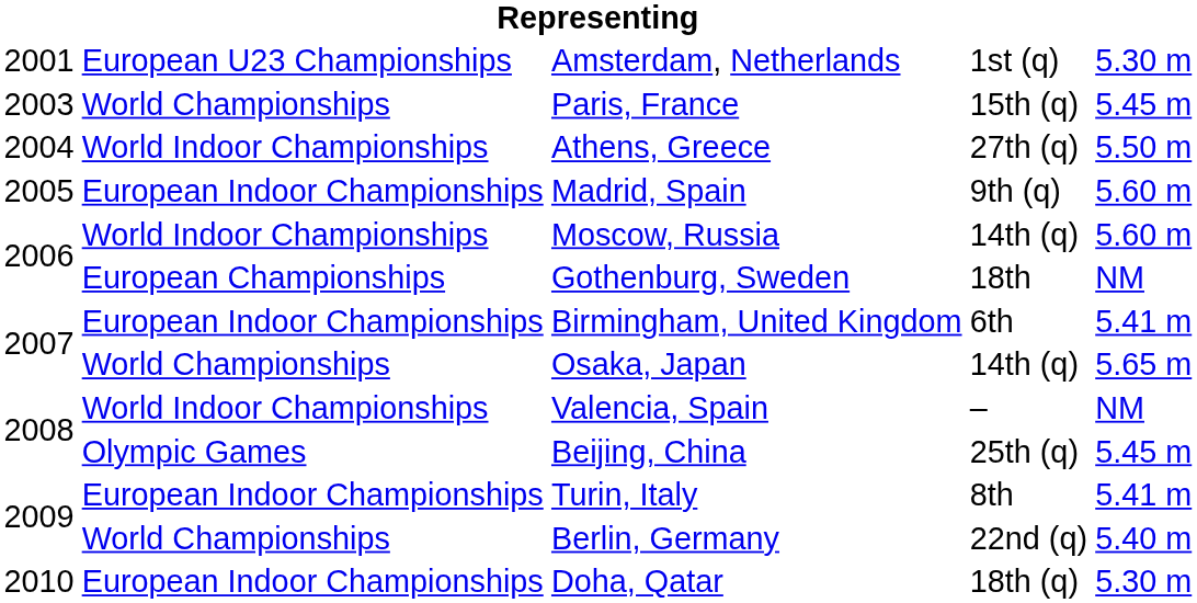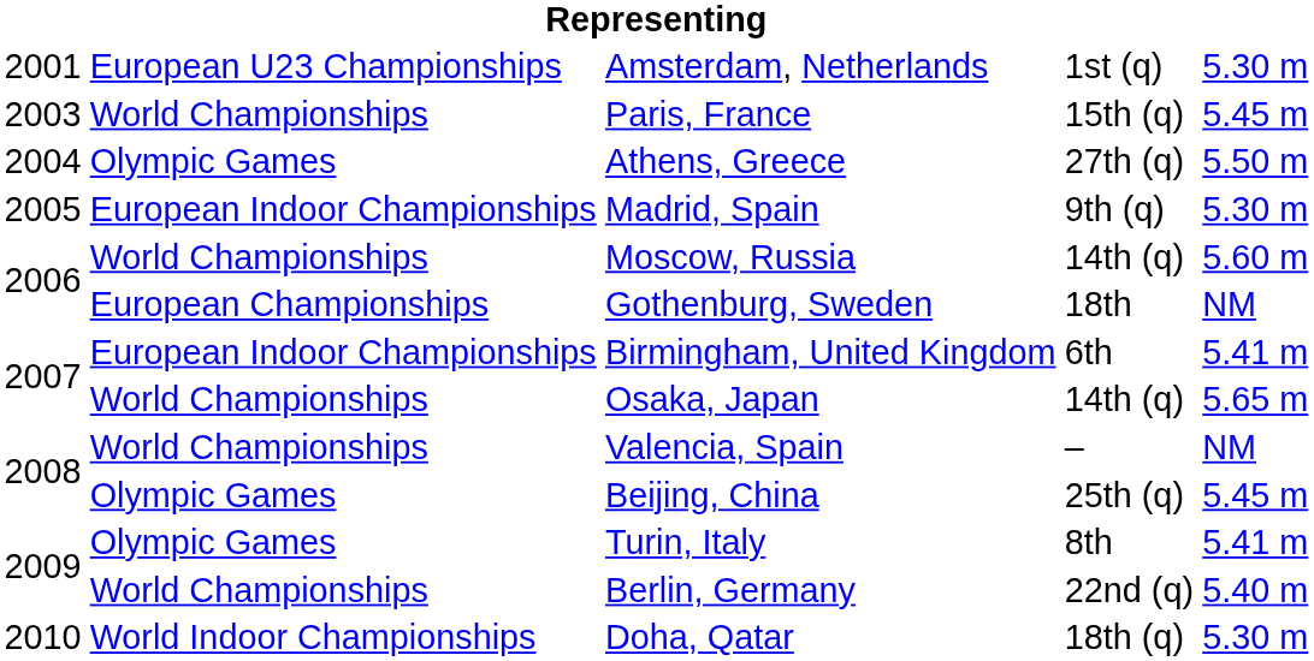 <table>
 <tr>
 <th colspan="5">Representing </th>
 </tr>
 <tr>
 <td>2001</td>
 <td><a href='#'>European U23 Championships</a></td>
 <td><a href='#'>Amsterdam</a>, <a href='#'>Netherlands</a></td>
 <td>1st (q)</td>
 <td><a href='#'>5.30 m</a></td>
 </tr>
 <tr>
 <td>2003</td>
 <td><a href='#'>World Championships</a></td>
 <td><a href='#'>Paris, France</a></td>
 <td>15th (q)</td>
 <td><a href='#'>5.45 m</a></td>
 </tr>
 <tr>
 <td>2004</td>
-<td><a href='#'>World Indoor Championships</a></td>
+<td><a href='#'>Olympic Games</a></td>
 <td><a href='#'>Athens, Greece</a></td>
 <td>27th (q)</td>
 <td><a href='#'>5.50 m</a></td>
 </tr>
 <tr>
 <td>2005</td>
 <td><a href='#'>European Indoor Championships</a></td>
 <td><a href='#'>Madrid, Spain</a></td>
 <td>9th (q)</td>
-<td><a href='#'>5.60 m</a></td>
+<td><a href='#'>5.30 m</a></td>
 </tr>
 <tr>
 <td rowspan=2>2006</td>
-<td><a href='#'>World Indoor Championships</a></td>
+<td><a href='#'>World Championships</a></td>
 <td><a href='#'>Moscow, Russia</a></td>
 <td>14th (q)</td>
 <td><a href='#'>5.60 m</a></td>
 </tr>
 <tr>
 <td><a href='#'>European Championships</a></td>
 <td><a href='#'>Gothenburg, Sweden</a></td>
 <td>18th</td>
 <td><a href='#'>NM</a></td>
 </tr>
 <tr>
 <td rowspan=2>2007</td>
 <td><a href='#'>European Indoor Championships</a></td>
 <td><a href='#'>Birmingham, United Kingdom</a></td>
 <td>6th</td>
 <td><a href='#'>5.41 m</a></td>
 </tr>
 <tr>
 <td><a href='#'>World Championships</a></td>
 <td><a href='#'>Osaka, Japan</a></td>
 <td>14th (q)</td>
 <td><a href='#'>5.65 m</a></td>
 </tr>
 <tr>
 <td rowspan=2>2008</td>
-<td><a href='#'>World Indoor Championships</a></td>
+<td><a href='#'>World Championships</a></td>
 <td><a href='#'>Valencia, Spain</a></td>
 <td>–</td>
 <td><a href='#'>NM</a></td>
 </tr>
 <tr>
 <td><a href='#'>Olympic Games</a></td>
 <td><a href='#'>Beijing, China</a></td>
 <td>25th (q)</td>
 <td><a href='#'>5.45 m</a></td>
 </tr>
 <tr>
 <td rowspan=2>2009</td>
-<td><a href='#'>European Indoor Championships</a></td>
+<td><a href='#'>Olympic Games</a></td>
 <td><a href='#'>Turin, Italy</a></td>
 <td>8th</td>
 <td><a href='#'>5.41 m</a></td>
 </tr>
 <tr>
 <td><a href='#'>World Championships</a></td>
 <td><a href='#'>Berlin, Germany</a></td>
 <td>22nd (q)</td>
 <td><a href='#'>5.40 m</a></td>
 </tr>
 <tr>
 <td>2010</td>
-<td><a href='#'>European Indoor Championships</a></td>
+<td><a href='#'>World Indoor Championships</a></td>
 <td><a href='#'>Doha, Qatar</a></td>
 <td>18th (q)</td>
 <td><a href='#'>5.30 m</a></td>
 </tr>
 </table>
